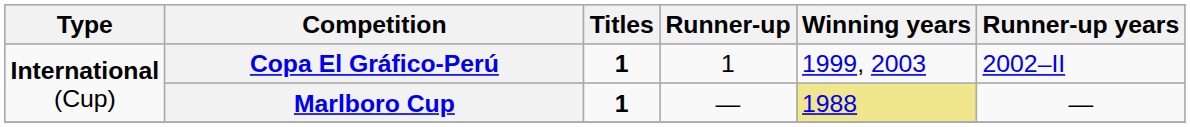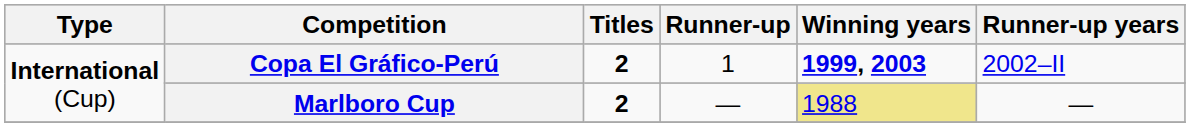 <table class="wikitable plainrowheaders" style="font-size:95%; text-align:center;">
 <tr>
 <th>Type</th>
 <th width=250px>Competition</th>
 <th>Titles</th>
 <th>Runner-up</th>
 <th>Winning years</th>
 <th>Runner-up years</th>
 </tr>
 <tr>
 <td rowspan=2><strong>International</strong><br>(Cup)</td>
 <th scope=col><a href='#'>Copa El Gráfico-Perú</a></th>
-<td><strong>1</strong></td>
+<td><strong>2</strong></td>
 <td>1</td>
-<td align="left"><a href='#'>1999</a>, <a href='#'>2003</a></td>
+<td align="left"><strong><a href='#'>1999</a>, <a href='#'>2003</a></strong></td>
 <td align="left"><a href='#'>2002–II</a></td>
 </tr>
 <tr>
 <th scope=col><a href='#'>Marlboro Cup</a></th>
-<td><strong>1</strong></td>
+<td><strong>2</strong></td>
 <td style="text-align:center;">—</td>
 <td align="left" style="background: khaki;"><a href='#'>1988</a></td>
 <td style="text-align:center;">—</td>
 </tr>
 <tr>
 </tr>
 </table>
